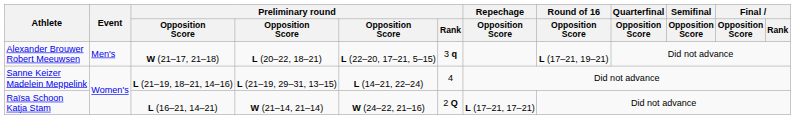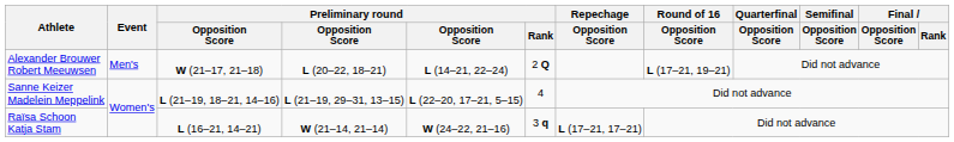 <table class=wikitable style=font-size:90%;text-align:center>
 <tr>
 <th rowspan=2>Athlete</th>
 <th rowspan=2>Event</th>
 <th colspan=4>Preliminary round</th>
 <th>Repechage</th>
 <th>Round of 16</th>
 <th>Quarterfinal</th>
 <th>Semifinal</th>
 <th colspan=2>Final / </th>
 </tr>
 <tr style=font-size:95%>
 <th>Opposition<br>Score</th>
 <th>Opposition<br>Score</th>
 <th>Opposition<br>Score</th>
 <th>Rank</th>
 <th>Opposition<br>Score</th>
 <th>Opposition<br>Score</th>
 <th>Opposition<br>Score</th>
 <th>Opposition<br>Score</th>
 <th>Opposition<br>Score</th>
 <th>Rank</th>
 </tr>
 <tr>
 <td align=left><a href='#'>Alexander Brouwer</a><br><a href='#'>Robert Meeuwsen</a></td>
 <td align=left><a href='#'>Men's</a></td>
 <td><br><strong>W</strong> (21–17, 21–18)</td>
 <td><br><strong>L</strong> (20–22, 18–21)</td>
-<td><br><strong>L</strong> (22–20, 17–21, 5–15)</td>
-<td>3 <strong>q</strong></td>
+<td><br><strong>L</strong> (14–21, 22–24)</td>
+<td>2 <strong>Q</strong></td>
 <td></td>
 <td><br><strong>L</strong> (17–21, 19–21)</td>
 <td colspan=4>Did not advance</td>
 </tr>
 <tr>
 <td align=left><a href='#'>Sanne Keizer</a><br><a href='#'>Madelein Meppelink</a></td>
 <td align=left rowspan=2><a href='#'>Women's</a></td>
 <td><br><strong>L</strong> (21–19, 18–21, 14–16)</td>
 <td><br><strong>L</strong> (21–19, 29–31, 13–15)</td>
-<td><br><strong>L</strong> (14–21, 22–24)</td>
+<td><br><strong>L</strong> (22–20, 17–21, 5–15)</td>
 <td>4</td>
 <td colspan=6>Did not advance</td>
 </tr>
 <tr>
 <td align=left><a href='#'>Raïsa Schoon</a><br><a href='#'>Katja Stam</a></td>
 <td><br><strong>L</strong> (16–21, 14–21)</td>
 <td><br><strong>W</strong> (21–14, 21–14)</td>
 <td><br><strong>W</strong> (24–22, 21–16)</td>
-<td>2 <strong>Q</strong></td>
+<td>3 <strong>q</strong></td>
 <td><br><strong>L</strong> (17–21, 17–21)</td>
 <td colspan=5>Did not advance</td>
 </tr>
 </table>
